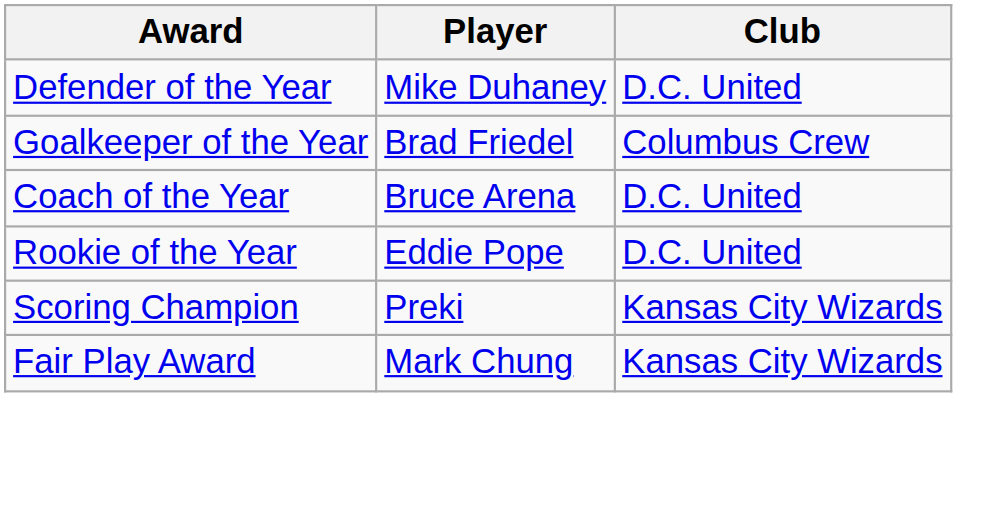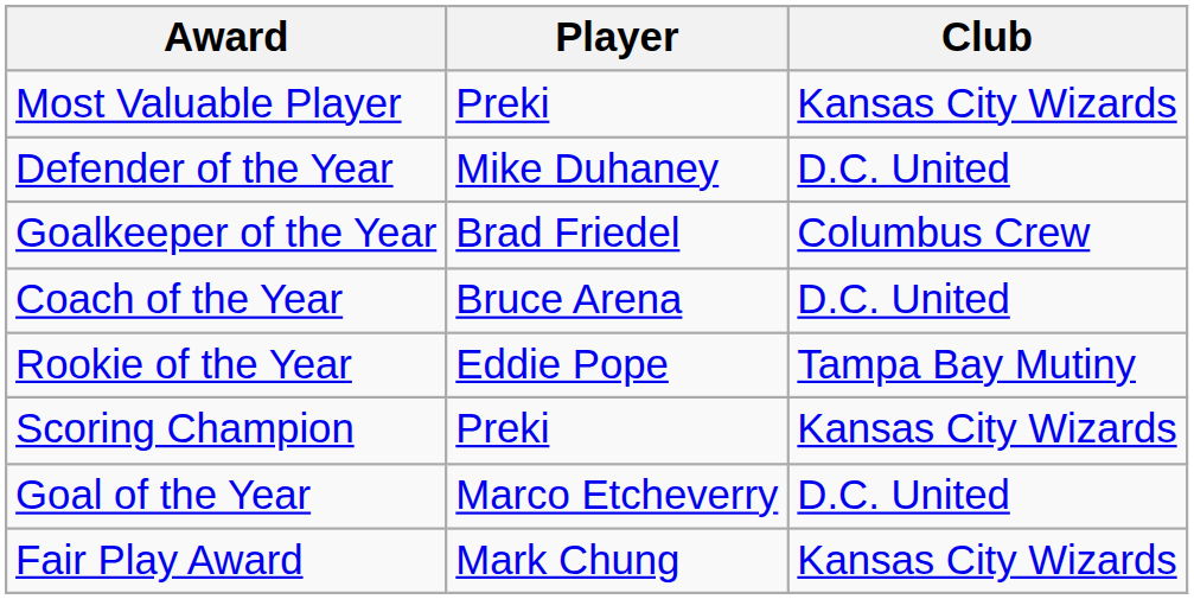 <table class="wikitable" style="font-size:100%">
 <tr>
 <th>Award</th>
 <th>Player</th>
 <th>Club</th>
+</tr>
+<tr>
+<td><a href='#'>Most Valuable Player</a></td>
+<td> <a href='#'>Preki</a></td>
+<td><a href='#'>Kansas City Wizards</a></td>
 </tr>
 <tr>
 <td><a href='#'>Defender of the Year</a></td>
 <td> <a href='#'>Mike Duhaney</a></td>
 <td><a href='#'>D.C. United</a></td>
 </tr>
 <tr>
 <td><a href='#'>Goalkeeper of the Year</a></td>
 <td> <a href='#'>Brad Friedel</a></td>
 <td><a href='#'>Columbus Crew</a></td>
 </tr>
 <tr>
 <td><a href='#'>Coach of the Year</a></td>
 <td> <a href='#'>Bruce Arena</a></td>
 <td><a href='#'>D.C. United</a></td>
 </tr>
 <tr>
 <td><a href='#'>Rookie of the Year</a></td>
 <td> <a href='#'>Eddie Pope</a></td>
-<td><a href='#'>D.C. United</a></td>
+<td><a href='#'>Tampa Bay Mutiny</a></td>
 </tr>
 <tr>
 <td><a href='#'>Scoring Champion</a></td>
 <td> <a href='#'>Preki</a></td>
 <td><a href='#'>Kansas City Wizards</a></td>
 </tr>
 <tr>
+<td><a href='#'>Goal of the Year</a></td>
+<td> <a href='#'>Marco Etcheverry</a></td>
+<td><a href='#'>D.C. United</a></td>
+</tr>
+<tr>
 <td><a href='#'>Fair Play Award</a></td>
 <td> <a href='#'>Mark Chung</a></td>
 <td><a href='#'>Kansas City Wizards</a></td>
 </tr>
 </table>
